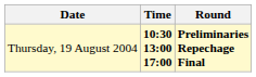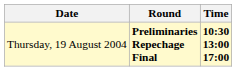 <table class="wikitable">
 <tr>
 <th>Date</th>
+<th>Round</th>
 <th>Time</th>
-<th>Round</th>
 </tr>
 <tr>
 <td style=background:lemonchiffon>Thursday, 19 August 2004</td>
+<td style=background:lemonchiffon><strong>Preliminaries<br>Repechage<br>Final</strong></td>
 <td style=background:lemonchiffon><strong>10:30<br>13:00<br>17:00</strong></td>
-<td style=background:lemonchiffon><strong>Preliminaries<br>Repechage<br>Final</strong></td>
 </tr>
 </table>
